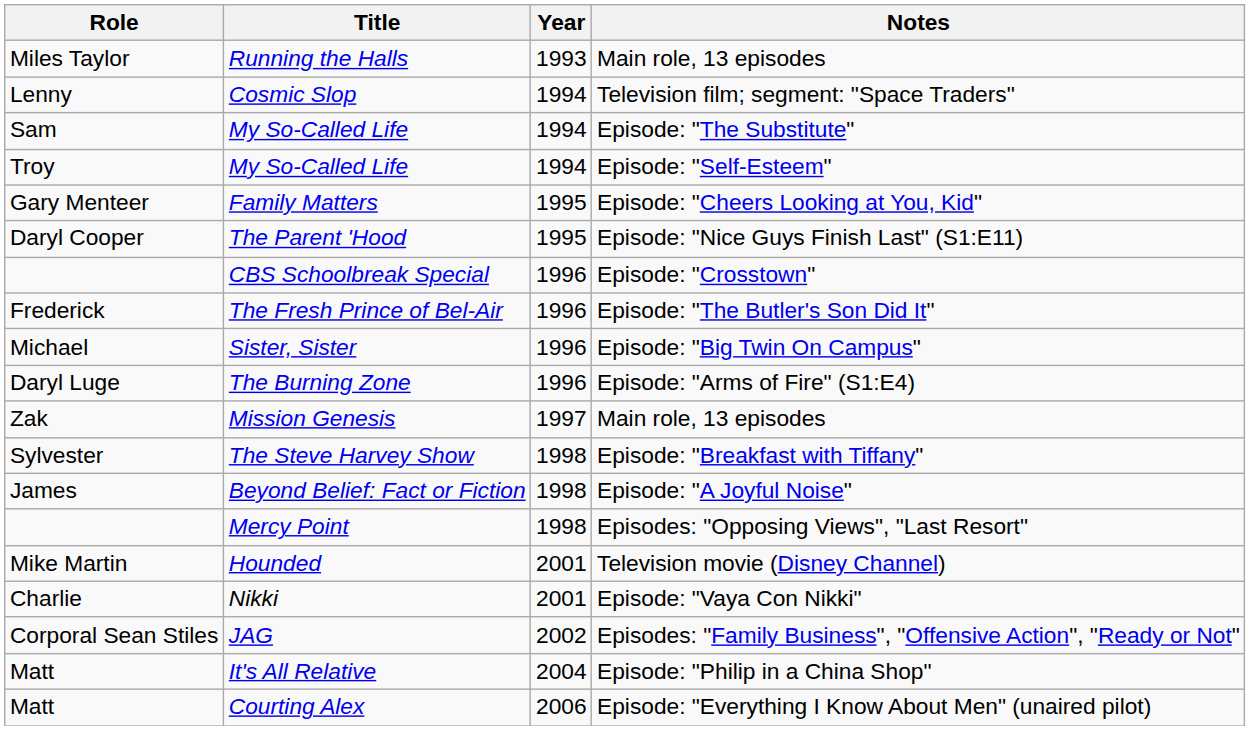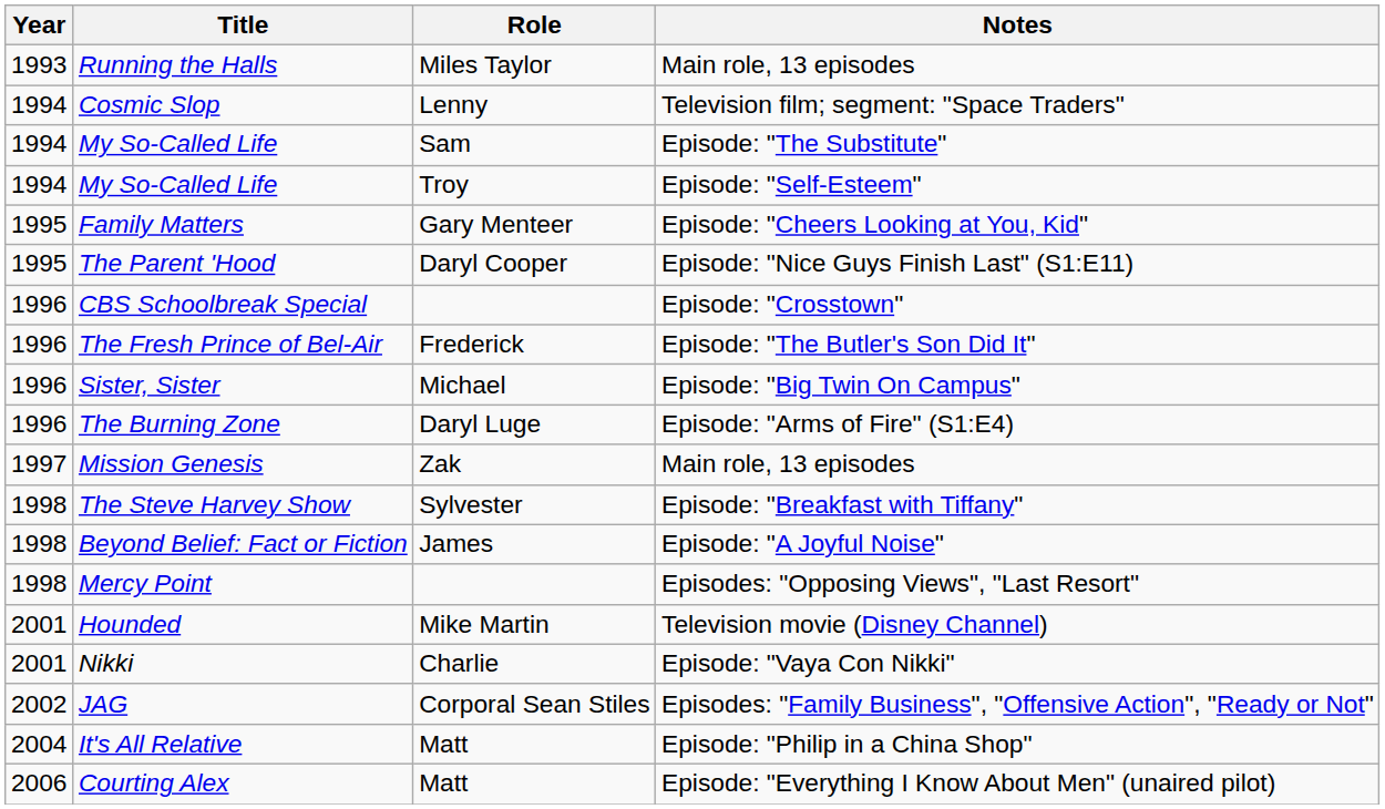 <table class="wikitable sortable">
 <tr>
+<th>Year</th>
+<th>Title</th>
 <th>Role</th>
-<th>Title</th>
-<th>Year</th>
 <th>Notes</th>
 </tr>
 <tr>
+<td>1993</td>
+<td><em><a href='#'>Running the Halls</a></em></td>
 <td>Miles Taylor</td>
-<td><em><a href='#'>Running the Halls</a></em></td>
-<td>1993</td>
 <td>Main role, 13 episodes</td>
 </tr>
 <tr>
+<td>1994</td>
+<td><em><a href='#'>Cosmic Slop</a></em></td>
 <td>Lenny</td>
-<td><em><a href='#'>Cosmic Slop</a></em></td>
-<td>1994</td>
 <td>Television film; segment: "Space Traders"</td>
 </tr>
 <tr>
+<td>1994</td>
+<td><em><a href='#'>My So-Called Life</a></em></td>
 <td>Sam</td>
-<td><em><a href='#'>My So-Called Life</a></em></td>
-<td>1994</td>
 <td>Episode: "<a href='#'>The Substitute</a>"</td>
 </tr>
 <tr>
+<td>1994</td>
+<td><em><a href='#'>My So-Called Life</a></em></td>
 <td>Troy</td>
-<td><em><a href='#'>My So-Called Life</a></em></td>
-<td>1994</td>
 <td>Episode: "<a href='#'>Self-Esteem</a>"</td>
 </tr>
 <tr>
+<td>1995</td>
+<td><em><a href='#'>Family Matters</a></em></td>
 <td>Gary Menteer</td>
-<td><em><a href='#'>Family Matters</a></em></td>
-<td>1995</td>
 <td>Episode: "<a href='#'>Cheers Looking at You, Kid</a>"</td>
 </tr>
 <tr>
+<td>1995</td>
+<td><em><a href='#'>The Parent 'Hood</a></em></td>
 <td>Daryl Cooper</td>
-<td><em><a href='#'>The Parent 'Hood</a></em></td>
-<td>1995</td>
 <td>Episode: "Nice Guys Finish Last" (S1:E11)</td>
 </tr>
 <tr>
+<td>1996</td>
+<td><em><a href='#'>CBS Schoolbreak Special</a></em></td>
 <td></td>
-<td><em><a href='#'>CBS Schoolbreak Special</a></em></td>
-<td>1996</td>
 <td>Episode: "<a href='#'>Crosstown</a>"</td>
 </tr>
 <tr>
+<td>1996</td>
+<td><em><a href='#'>The Fresh Prince of Bel-Air</a></em></td>
 <td>Frederick</td>
-<td><em><a href='#'>The Fresh Prince of Bel-Air</a></em></td>
-<td>1996</td>
 <td>Episode: "<a href='#'>The Butler's Son Did It</a>"</td>
 </tr>
 <tr>
+<td>1996</td>
+<td><em><a href='#'>Sister, Sister</a></em></td>
 <td>Michael</td>
-<td><em><a href='#'>Sister, Sister</a></em></td>
-<td>1996</td>
 <td>Episode: "<a href='#'>Big Twin On Campus</a>"</td>
 </tr>
 <tr>
+<td>1996</td>
+<td><em><a href='#'>The Burning Zone</a></em></td>
 <td>Daryl Luge</td>
-<td><em><a href='#'>The Burning Zone</a></em></td>
-<td>1996</td>
 <td>Episode: "Arms of Fire" (S1:E4)</td>
 </tr>
 <tr>
+<td>1997</td>
+<td><em><a href='#'>Mission Genesis</a></em></td>
 <td>Zak</td>
-<td><em><a href='#'>Mission Genesis</a></em></td>
-<td>1997</td>
 <td>Main role, 13 episodes</td>
 </tr>
 <tr>
+<td>1998</td>
+<td><em><a href='#'>The Steve Harvey Show</a></em></td>
 <td>Sylvester</td>
-<td><em><a href='#'>The Steve Harvey Show</a></em></td>
-<td>1998</td>
 <td>Episode: "<a href='#'>Breakfast with Tiffany</a>"</td>
 </tr>
 <tr>
+<td>1998</td>
+<td><em><a href='#'>Beyond Belief: Fact or Fiction</a></em></td>
 <td>James</td>
-<td><em><a href='#'>Beyond Belief: Fact or Fiction</a></em></td>
-<td>1998</td>
 <td>Episode: "<a href='#'>A Joyful Noise</a>"</td>
 </tr>
 <tr>
+<td>1998</td>
+<td><em><a href='#'>Mercy Point</a></em></td>
 <td></td>
-<td><em><a href='#'>Mercy Point</a></em></td>
-<td>1998</td>
 <td>Episodes: "Opposing Views", "Last Resort"</td>
 </tr>
 <tr>
+<td>2001</td>
+<td><em><a href='#'>Hounded</a></em></td>
 <td>Mike Martin</td>
-<td><em><a href='#'>Hounded</a></em></td>
-<td>2001</td>
 <td>Television movie (<a href='#'>Disney Channel</a>)</td>
 </tr>
 <tr>
+<td>2001</td>
+<td><em>Nikki</em></td>
 <td>Charlie</td>
-<td><em>Nikki</em></td>
-<td>2001</td>
 <td>Episode: "Vaya Con Nikki"</td>
 </tr>
 <tr>
+<td>2002</td>
+<td><em><a href='#'>JAG</a></em></td>
 <td>Corporal Sean Stiles</td>
-<td><em><a href='#'>JAG</a></em></td>
-<td>2002</td>
 <td>Episodes: "<a href='#'>Family Business</a>", "<a href='#'>Offensive Action</a>", "<a href='#'>Ready or Not</a>"</td>
 </tr>
 <tr>
+<td>2004</td>
+<td><em><a href='#'>It's All Relative</a></em></td>
 <td>Matt</td>
-<td><em><a href='#'>It's All Relative</a></em></td>
-<td>2004</td>
 <td>Episode: "Philip in a China Shop"</td>
 </tr>
 <tr>
+<td>2006</td>
+<td><em><a href='#'>Courting Alex</a></em></td>
 <td>Matt</td>
-<td><em><a href='#'>Courting Alex</a></em></td>
-<td>2006</td>
 <td>Episode: "Everything I Know About Men" (unaired pilot)</td>
 </tr>
 </table>
